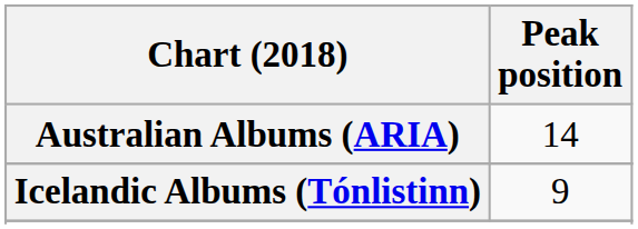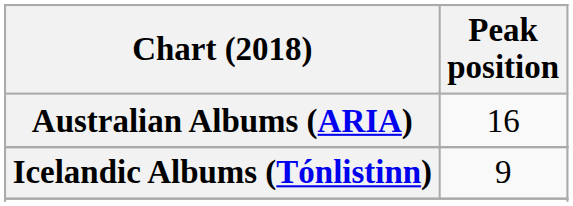 <table class="wikitable sortable plainrowheaders" style="text-align:center">
 <tr>
 <th scope="col">Chart (2018)</th>
 <th scope="col">Peak<br> position</th>
 </tr>
 <tr>
 <th scope="row">Australian Albums (<a href='#'>ARIA</a>)</th>
-<td>14</td>
+<td>16</td>
 </tr>
 <tr>
 </tr>
 <tr>
 </tr>
 <tr>
 </tr>
 <tr>
 </tr>
 <tr>
 </tr>
 <tr>
 </tr>
 <tr>
 </tr>
 <tr>
 </tr>
 <tr>
 </tr>
 <tr>
 <th scope="row">Icelandic Albums (<a href='#'>Tónlistinn</a>)</th>
 <td>9</td>
 </tr>
 <tr>
 </tr>
 <tr>
 </tr>
 <tr>
 </tr>
 <tr>
 </tr>
 </table>
